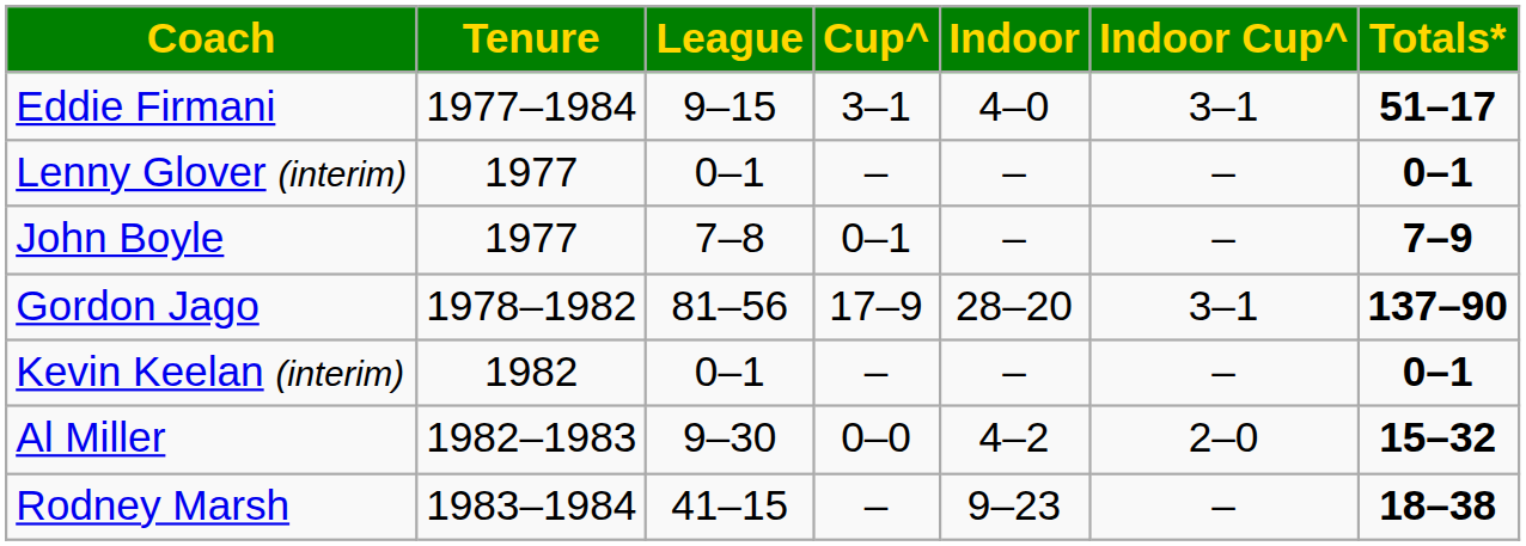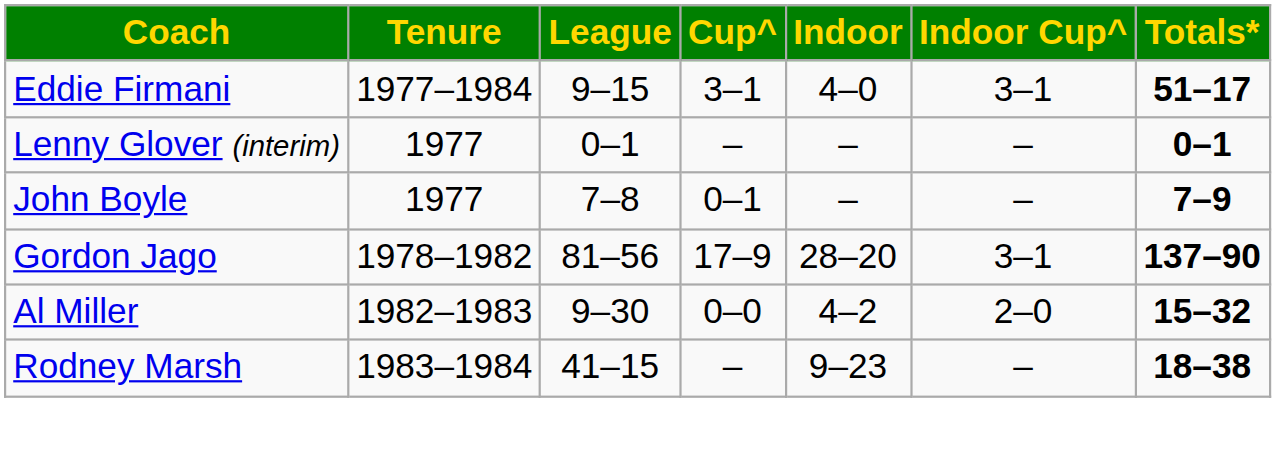 <table class="wikitable sortable">
 <tr>
 <th style="background:green; color:gold;" scope="col">Coach</th>
 <th style="background:green; color:gold;" scope="col">Tenure</th>
 <th style="background:green; color:gold;" scope="col">League</th>
 <th style="background:green; color:gold;" scope="col">Cup^</th>
 <th style="background:green; color:gold;" scope="col">Indoor</th>
 <th style="background:green; color:gold;" scope="col">Indoor Cup^</th>
 <th style="background:green; color:gold;" scope="col">Totals*</th>
 </tr>
 <tr>
 <td align=left> <a href='#'>Eddie Firmani</a></td>
 <td align=center>1977–1984</td>
 <td align=center>9–15</td>
 <td align=center>3–1</td>
 <td align=center>4–0</td>
 <td align=center>3–1</td>
 <td align=center><strong>51–17</strong></td>
 </tr>
 <tr>
 <td align=left> <a href='#'>Lenny Glover</a> <small><em>(interim)</em></small></td>
 <td align=center>1977</td>
 <td align=center>0–1</td>
 <td align=center>–</td>
 <td align=center>–</td>
 <td align=center>–</td>
 <td align=center><strong>0–1</strong></td>
 </tr>
 <tr>
 <td align=left> <a href='#'>John Boyle</a></td>
 <td align=center>1977</td>
 <td align=center>7–8</td>
 <td align=center>0–1</td>
 <td align=center>–</td>
 <td align=center>–</td>
 <td align=center><strong>7–9</strong></td>
 </tr>
 <tr>
 <td align=left> <a href='#'>Gordon Jago</a></td>
 <td align=center>1978–1982</td>
 <td align=center>81–56</td>
 <td align=center>17–9</td>
 <td align=center>28–20</td>
 <td align=center>3–1</td>
 <td align=center><strong>137–90</strong></td>
 </tr>
 <tr>
-<td align=left> <a href='#'>Kevin Keelan</a> <small><em>(interim)</em></small></td>
-<td align=center>1982</td>
-<td align=center>0–1</td>
-<td align=center>–</td>
-<td align=center>–</td>
-<td align=center>–</td>
-<td align=center><strong>0–1</strong></td>
-</tr>
-<tr>
 <td align=left> <a href='#'>Al Miller</a></td>
 <td align=center>1982–1983</td>
 <td align=center>9–30</td>
 <td align=center>0–0</td>
 <td align=center>4–2</td>
 <td align=center>2–0</td>
 <td align=center><strong>15–32</strong></td>
 </tr>
 <tr>
 <td align=left> <a href='#'>Rodney Marsh</a></td>
 <td align=center>1983–1984</td>
 <td align=center>41–15</td>
 <td align=center>–</td>
 <td align=center>9–23</td>
 <td align=center>–</td>
 <td align=center><strong>18–38</strong></td>
 </tr>
 </table>
